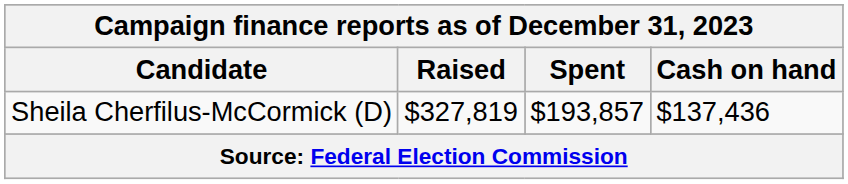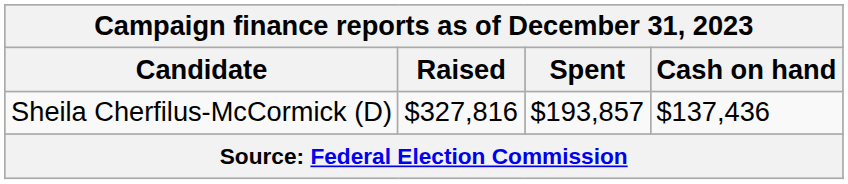 <table class="wikitable sortable">
 <tr>
 <th colspan=4>Campaign finance reports as of December 31, 2023</th>
 </tr>
 <tr style="text-align:center;">
 <th>Candidate</th>
 <th>Raised</th>
 <th>Spent</th>
 <th>Cash on hand</th>
 </tr>
 <tr>
 <td>Sheila Cherfilus-McCormick (D)</td>
-<td>$327,819</td>
+<td>$327,816</td>
 <td>$193,857</td>
 <td>$137,436</td>
 </tr>
 <tr>
 <th colspan="4"><small>Source: <a href='#'>Federal Election Commission</a></small></th>
 </tr>
 </table>
